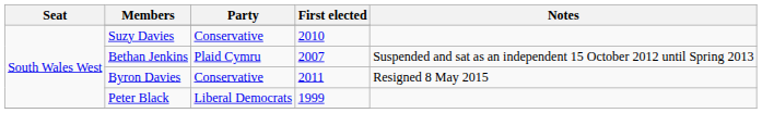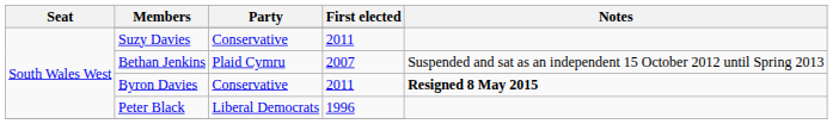 <table class="wikitable sortable">
 <tr>
 <th colspan=1>Seat</th>
 <th>Members</th>
 <th>Party</th>
 <th>First elected</th>
 <th>Notes</th>
 </tr>
 <tr>
 <td rowspan=5><a href='#'>South Wales West</a></td>
 </tr>
 <tr>
 <td><a href='#'>Suzy Davies</a></td>
 <td><a href='#'>Conservative</a></td>
-<td><a href='#'>2010</a></td>
+<td><a href='#'>2011</a></td>
 </tr>
 <tr>
 <td><a href='#'>Bethan Jenkins</a></td>
 <td><a href='#'>Plaid Cymru</a></td>
 <td><a href='#'>2007</a></td>
 <td>Suspended and sat as an independent 15 October 2012 until Spring 2013</td>
 </tr>
 <tr>
 <td><a href='#'>Byron Davies</a></td>
 <td><a href='#'>Conservative</a></td>
 <td><a href='#'>2011</a></td>
-<td>Resigned 8 May 2015</td>
+<td><strong>Resigned 8 May 2015</strong></td>
 </tr>
 <tr>
 <td><a href='#'>Peter Black</a></td>
 <td><a href='#'>Liberal Democrats</a></td>
-<td><a href='#'>1999</a></td>
+<td><a href='#'>1996</a></td>
 </tr>
 <tr>
 </tr>
 </table>
